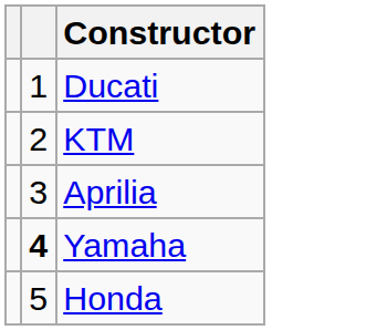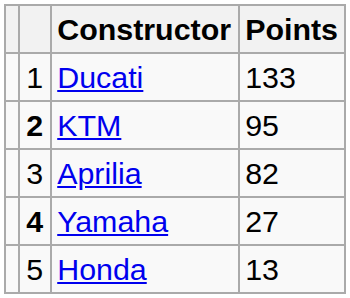 <table class="wikitable" style="font-size: 95%;">
 <tr>
 <th></th>
 <th></th>
 <th>Constructor</th>
+<th>Points</th>
 </tr>
 <tr>
 <td></td>
 <td align=center>1</td>
 <td> <a href='#'>Ducati</a></td>
+<td align=left>133</td>
 </tr>
 <tr>
 <td></td>
-<td align=center>2</td>
+<td align=center><strong>2</strong></td>
 <td> <a href='#'>KTM</a></td>
+<td align=left>95</td>
 </tr>
 <tr>
 <td></td>
 <td align=center>3</td>
 <td> <a href='#'>Aprilia</a></td>
+<td align=left>82</td>
 </tr>
 <tr>
 <td></td>
 <td align=center><strong>4</strong></td>
 <td> <a href='#'>Yamaha</a></td>
+<td align=left>27</td>
 </tr>
 <tr>
 <td></td>
 <td align=center>5</td>
 <td> <a href='#'>Honda</a></td>
+<td align=left>13</td>
 </tr>
 </table>
